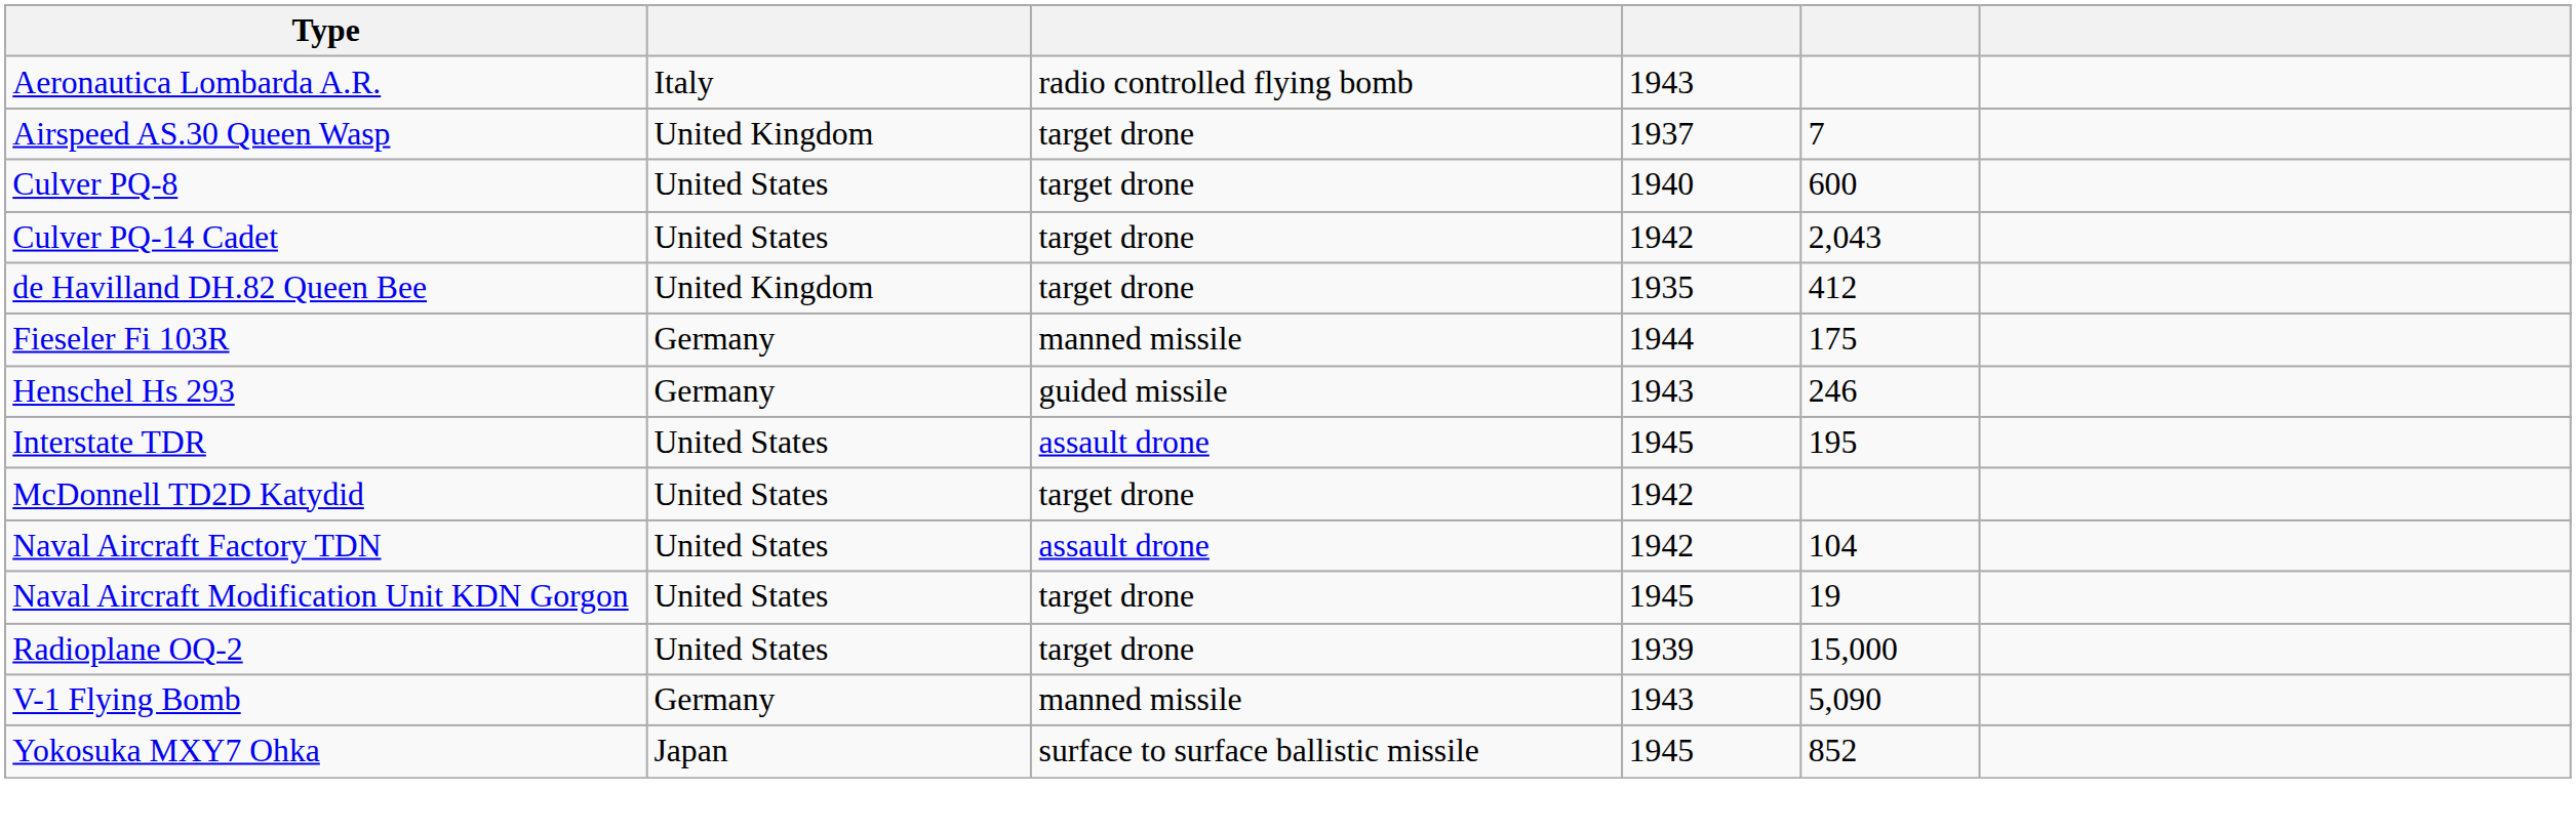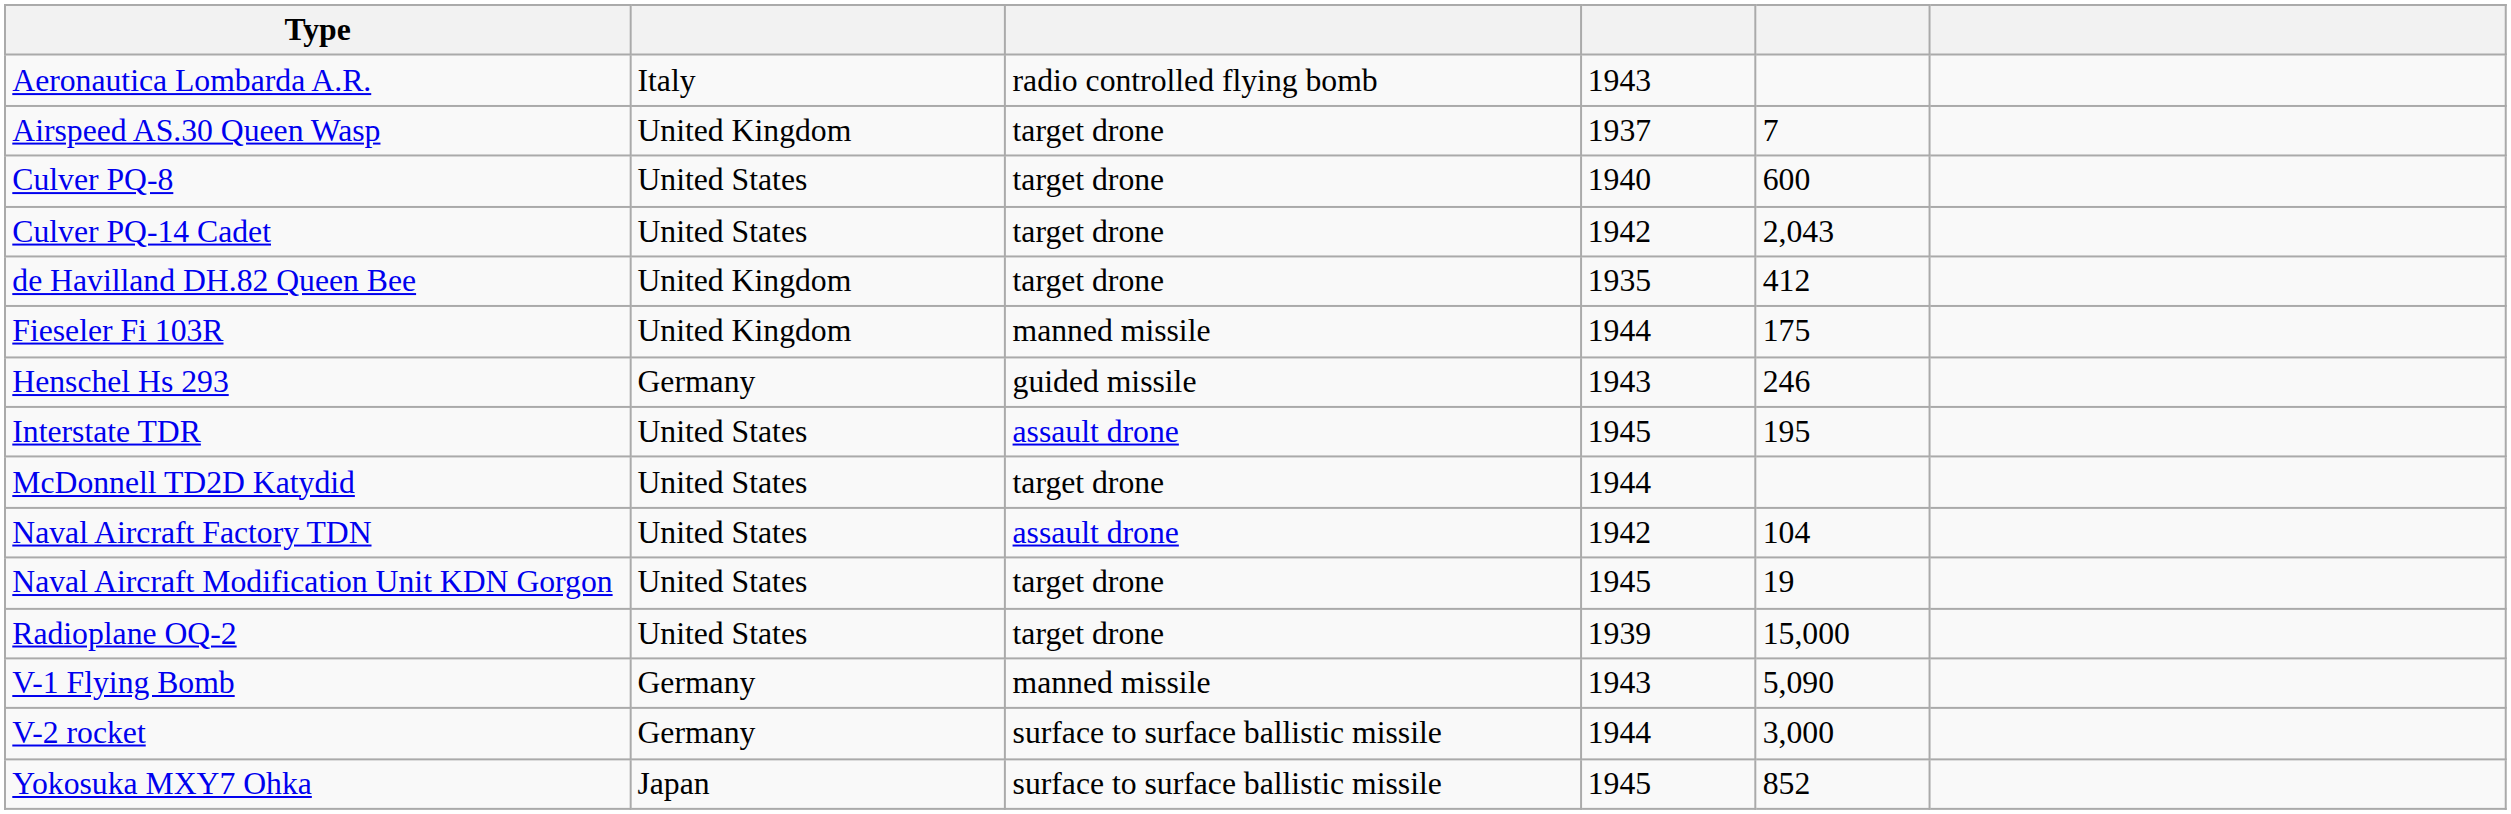 <table class="wikitable sortable" border=1 style=width:100%>
 <tr>
 <th style=width:25%>Type</th>
 <th style=width:15%></th>
 <th style=width:23%></th>
 <th style=width:7%></th>
 <th style=width:7%></th>
 <th></th>
 </tr>
 <tr>
 <td><a href='#'>Aeronautica Lombarda A.R.</a></td>
 <td>Italy</td>
 <td>radio controlled flying bomb</td>
 <td>1943</td>
 <td></td>
 <td></td>
 </tr>
 <tr>
 <td><a href='#'>Airspeed AS.30 Queen Wasp</a></td>
 <td>United Kingdom</td>
 <td>target drone</td>
 <td>1937</td>
 <td>7</td>
 <td></td>
 </tr>
 <tr>
 <td><a href='#'>Culver PQ-8</a></td>
 <td>United States</td>
 <td>target drone</td>
 <td>1940</td>
 <td>600</td>
 <td></td>
 </tr>
 <tr>
 <td><a href='#'>Culver PQ-14 Cadet</a></td>
 <td>United States</td>
 <td>target drone</td>
 <td>1942</td>
 <td>2,043</td>
 <td></td>
 </tr>
 <tr>
 <td><a href='#'>de Havilland DH.82 Queen Bee</a></td>
 <td>United Kingdom</td>
 <td>target drone</td>
 <td>1935</td>
 <td>412</td>
 <td></td>
 </tr>
 <tr>
 <td><a href='#'>Fieseler Fi 103R</a></td>
-<td>Germany</td>
+<td>United Kingdom</td>
 <td>manned missile</td>
 <td>1944</td>
 <td>175</td>
 <td></td>
 </tr>
 <tr>
 <td><a href='#'>Henschel Hs 293</a></td>
 <td>Germany</td>
 <td>guided missile</td>
 <td>1943</td>
 <td>246</td>
 <td></td>
 </tr>
 <tr>
 <td><a href='#'>Interstate TDR</a></td>
 <td>United States</td>
 <td><a href='#'>assault drone</a></td>
 <td>1945</td>
 <td>195</td>
 <td></td>
 </tr>
 <tr>
 <td><a href='#'>McDonnell TD2D Katydid</a></td>
 <td>United States</td>
 <td>target drone</td>
-<td>1942</td>
+<td>1944</td>
 <td></td>
 <td></td>
 </tr>
 <tr>
 <td><a href='#'>Naval Aircraft Factory TDN</a></td>
 <td>United States</td>
 <td><a href='#'>assault drone</a></td>
 <td>1942</td>
 <td>104</td>
 <td></td>
 </tr>
 <tr>
 <td><a href='#'>Naval Aircraft Modification Unit KDN Gorgon</a></td>
 <td>United States</td>
 <td>target drone</td>
 <td>1945</td>
 <td>19</td>
 <td></td>
 </tr>
 <tr>
 <td><a href='#'>Radioplane OQ-2</a></td>
 <td>United States</td>
 <td>target drone</td>
 <td>1939</td>
 <td>15,000</td>
 <td></td>
 </tr>
 <tr>
 <td><a href='#'>V-1 Flying Bomb</a></td>
 <td>Germany</td>
 <td>manned missile</td>
 <td>1943</td>
 <td>5,090</td>
 <td></td>
 </tr>
 <tr>
+<td><a href='#'>V-2 rocket</a></td>
+<td>Germany</td>
+<td>surface to surface ballistic missile</td>
+<td>1944</td>
+<td>3,000</td>
+<td></td>
+</tr>
+<tr>
 <td><a href='#'>Yokosuka MXY7 Ohka</a></td>
 <td>Japan</td>
 <td>surface to surface ballistic missile</td>
 <td>1945</td>
 <td>852</td>
 <td></td>
 </tr>
 </table>
